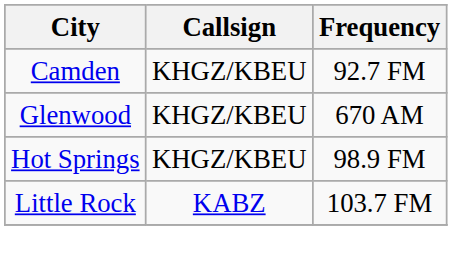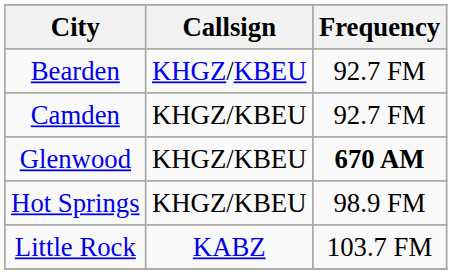 <table class="wikitable" style="font-size: 95%; text-align: center;">
 <tr>
 <th>City</th>
 <th>Callsign</th>
 <th>Frequency</th>
+</tr>
+<tr>
+<td><a href='#'>Bearden</a></td>
+<td><a href='#'>KHGZ</a>/<a href='#'>KBEU</a></td>
+<td>92.7 FM</td>
 </tr>
 <tr>
 <td><a href='#'>Camden</a></td>
 <td>KHGZ/KBEU</td>
 <td>92.7 FM</td>
 </tr>
 <tr>
 <td><a href='#'>Glenwood</a></td>
 <td>KHGZ/KBEU</td>
-<td>670 AM</td>
+<td><strong>670 AM</strong></td>
 </tr>
 <tr>
 <td><a href='#'>Hot Springs</a></td>
 <td>KHGZ/KBEU</td>
 <td>98.9 FM</td>
 </tr>
 <tr>
 <td><a href='#'>Little Rock</a></td>
 <td><a href='#'>KABZ</a></td>
 <td>103.7 FM</td>
 </tr>
 <tr>
 </tr>
 </table>
